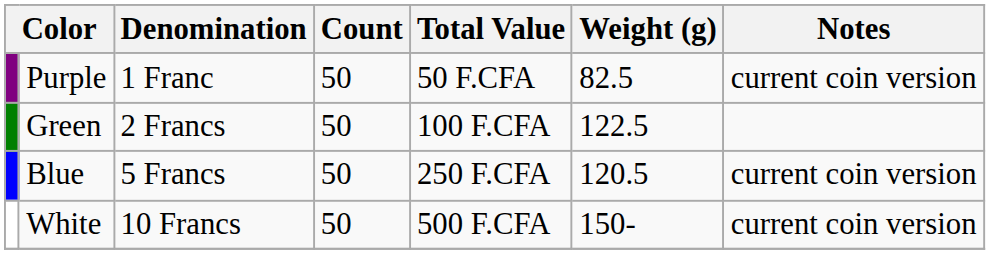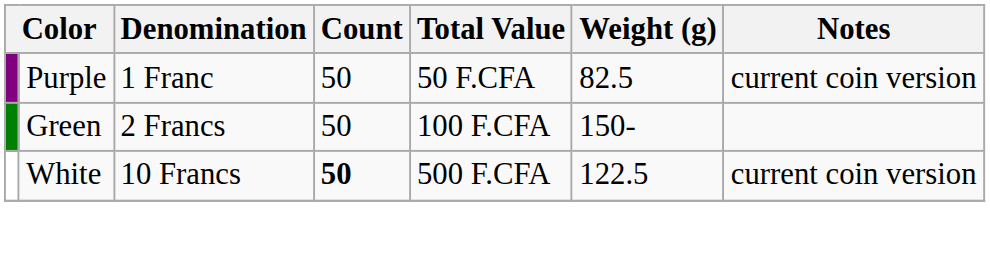 <table class="wikitable">
 <tr>
 <th colspan=2>Color</th>
 <th>Denomination</th>
 <th>Count</th>
 <th>Total Value</th>
 <th>Weight (g)</th>
 <th>Notes</th>
 </tr>
 <tr>
 <td style="background:Purple"></td>
 <td>Purple</td>
 <td>1 Franc</td>
 <td>50</td>
 <td>50 F.CFA</td>
 <td>82.5</td>
 <td>current coin version</td>
 </tr>
 <tr>
 <td style="background:Green"></td>
 <td>Green</td>
 <td>2 Francs</td>
 <td>50</td>
 <td>100 F.CFA</td>
-<td>122.5</td>
+<td>150-</td>
 <td></td>
-</tr>
-<tr>
-<td style="background:Blue"></td>
-<td>Blue</td>
-<td>5 Francs</td>
-<td>50</td>
-<td>250 F.CFA</td>
-<td>120.5</td>
-<td>current coin version</td>
 </tr>
 <tr>
 <td style="background:White"></td>
 <td>White</td>
 <td>10 Francs</td>
-<td>50</td>
+<td><strong>50</strong></td>
 <td>500 F.CFA</td>
-<td>150-</td>
+<td>122.5</td>
 <td>current coin version</td>
 </tr>
 <tr>
 </tr>
 </table>
